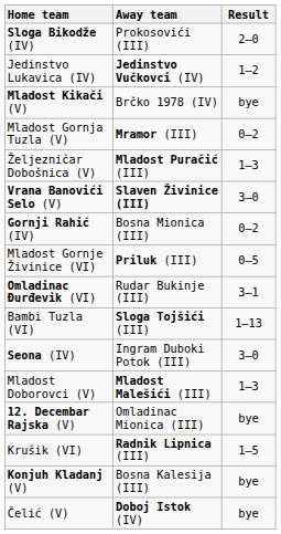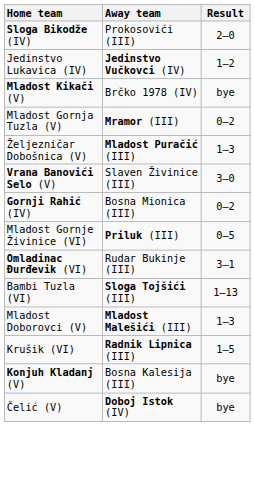 <table class="wikitable" style="width:50%">
 <tr>
 <th style="width:40%; text-align:left">Home team</th>
 <th style="width:40%; text-align:left">Away team</th>
 <th>Result</th>
 </tr>
 <tr>
 <td><strong>Sloga Bikodže</strong> (IV)</td>
 <td>Prokosovići (III)</td>
 <td style="text-align:center">2–0</td>
 </tr>
 <tr>
 <td>Jedinstvo Lukavica (IV)</td>
 <td><strong>Jedinstvo Vučkovci</strong> (IV)</td>
 <td style="text-align:center">1–2</td>
 </tr>
 <tr>
 <td><strong>Mladost Kikači</strong> (V)</td>
 <td>Brčko 1978 (IV)</td>
 <td style="text-align:center">bye</td>
 </tr>
 <tr>
 <td>Mladost Gornja Tuzla (V)</td>
 <td><strong>Mramor</strong> (III)</td>
 <td style="text-align:center">0–2</td>
 </tr>
 <tr>
 <td>Željezničar Dobošnica (V)</td>
 <td><strong>Mladost Puračić</strong> (III)</td>
 <td style="text-align:center">1–3</td>
 </tr>
 <tr>
 <td><strong>Vrana Banovići Selo</strong> (V)</td>
-<td><strong>Slaven Živinice (III)</strong></td>
+<td>Slaven Živinice (III)</td>
 <td style="text-align:center">3–0</td>
 </tr>
 <tr>
 <td><strong>Gornji Rahić</strong> (IV)</td>
 <td>Bosna Mionica (III)</td>
 <td style="text-align:center">0–2</td>
 </tr>
 <tr>
 <td>Mladost Gornje Živinice (VI)</td>
 <td><strong>Priluk</strong> (III)</td>
 <td style="text-align:center">0–5</td>
 </tr>
 <tr>
 <td><strong>Omladinac Đurđevik</strong> (VI)</td>
 <td>Rudar Bukinje (III)</td>
 <td style="text-align:center">3–1</td>
 </tr>
 <tr>
 <td>Bambi Tuzla (VI)</td>
 <td><strong>Sloga Tojšići</strong> (III)</td>
 <td style="text-align:center">1–13</td>
 </tr>
 <tr>
-<td><strong>Seona</strong> (IV)</td>
-<td>Ingram Duboki Potok (III)</td>
-<td style="text-align:center">3–0</td>
-</tr>
-<tr>
 <td>Mladost Doborovci (V)</td>
 <td><strong>Mladost Malešići</strong> (III)</td>
 <td style="text-align:center">1–3</td>
-</tr>
-<tr>
-<td><strong>12. Decembar Rajska</strong> (V)</td>
-<td>Omladinac Mionica (III)</td>
-<td style="text-align:center">bye</td>
 </tr>
 <tr>
 <td>Krušik (VI)</td>
 <td><strong>Radnik Lipnica</strong> (III)</td>
 <td style="text-align:center">1–5</td>
 </tr>
 <tr>
 <td><strong>Konjuh Kladanj</strong> (V)</td>
 <td>Bosna Kalesija (III)</td>
 <td style="text-align:center">bye</td>
 </tr>
 <tr>
 <td>Čelić (V)</td>
 <td><strong>Doboj Istok</strong> (IV)</td>
 <td style="text-align:center">bye</td>
 </tr>
 </table>
